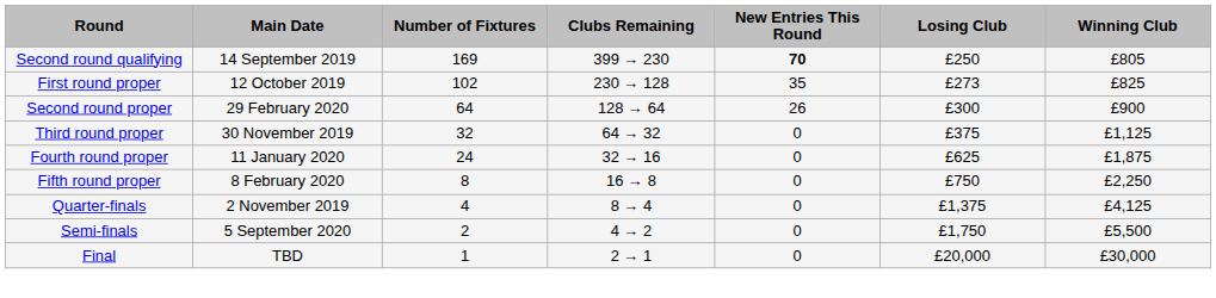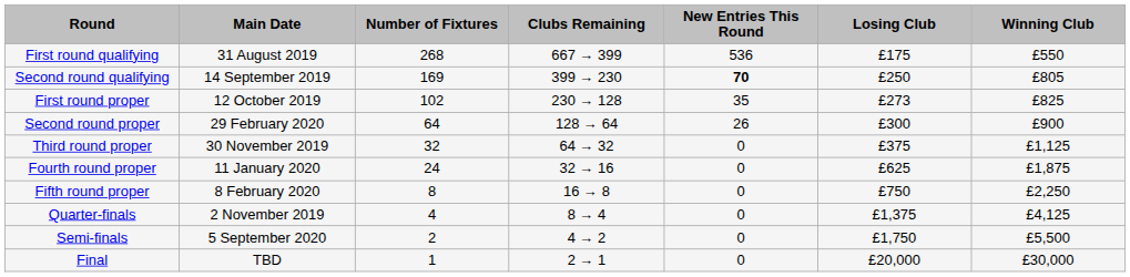 <table class="wikitable" style="background:WhiteSmoke; text-align:center; font-size:100%">
 <tr>
 <td scope="col" style="width: 200px; background:silver;"><strong>Round</strong></td>
 <td scope="col" style="width: 200px; background:silver;"><strong>Main Date</strong></td>
 <td scope="col" style="width: 175px; background:silver;"><strong>Number of Fixtures</strong></td>
 <td scope="col" style="width: 175px; background:silver;"><strong>Clubs Remaining</strong></td>
 <td scope="col" style="width: 175px; background:silver;"><strong>New Entries This Round</strong></td>
 <td scope="col" style="width: 175px; background:silver;"><strong>Losing Club</strong></td>
 <td scope="col" style="width: 175px; background:silver;"><strong>Winning Club</strong></td>
+</tr>
+<tr>
+<td><a href='#'>First round qualifying</a></td>
+<td>31 August 2019</td>
+<td>268</td>
+<td>667 → 399</td>
+<td>536</td>
+<td>£175</td>
+<td>£550</td>
 </tr>
 <tr>
 <td><a href='#'>Second round qualifying</a></td>
 <td>14 September 2019</td>
 <td>169</td>
 <td>399 → 230</td>
 <td><strong>70</strong></td>
 <td>£250</td>
 <td>£805</td>
 </tr>
 <tr>
 <td><a href='#'>First round proper</a></td>
 <td>12 October 2019</td>
 <td>102</td>
 <td>230 → 128</td>
 <td>35</td>
 <td>£273</td>
 <td>£825</td>
 </tr>
 <tr>
 <td><a href='#'>Second round proper</a></td>
 <td>29 February 2020</td>
 <td>64</td>
 <td>128 → 64</td>
 <td>26</td>
 <td>£300</td>
 <td>£900</td>
 </tr>
 <tr>
 <td><a href='#'>Third round proper</a></td>
 <td>30 November 2019</td>
 <td>32</td>
 <td>64 → 32</td>
 <td>0</td>
 <td>£375</td>
 <td>£1,125</td>
 </tr>
 <tr>
 <td><a href='#'>Fourth round proper</a></td>
 <td>11 January 2020</td>
 <td>24</td>
 <td>32 → 16</td>
 <td>0</td>
 <td>£625</td>
 <td>£1,875</td>
 </tr>
 <tr>
 <td><a href='#'>Fifth round proper</a></td>
 <td>8 February 2020</td>
 <td>8</td>
 <td>16 → 8</td>
 <td>0</td>
 <td>£750</td>
 <td>£2,250</td>
 </tr>
 <tr>
 <td><a href='#'>Quarter-finals</a></td>
 <td>2 November 2019</td>
 <td>4</td>
 <td>8 → 4</td>
 <td>0</td>
 <td>£1,375</td>
 <td>£4,125</td>
 </tr>
 <tr>
 <td><a href='#'>Semi-finals</a></td>
 <td>5 September 2020</td>
 <td>2</td>
 <td>4 → 2</td>
 <td>0</td>
 <td>£1,750</td>
 <td>£5,500</td>
 </tr>
 <tr>
 <td><a href='#'>Final</a></td>
 <td>TBD</td>
 <td>1</td>
 <td>2 → 1</td>
 <td>0</td>
 <td>£20,000</td>
 <td>£30,000</td>
 </tr>
 </table>
